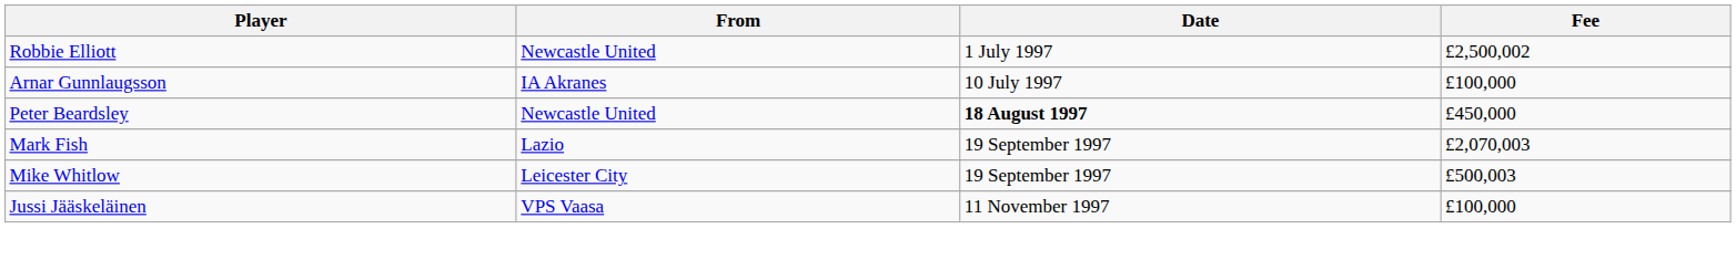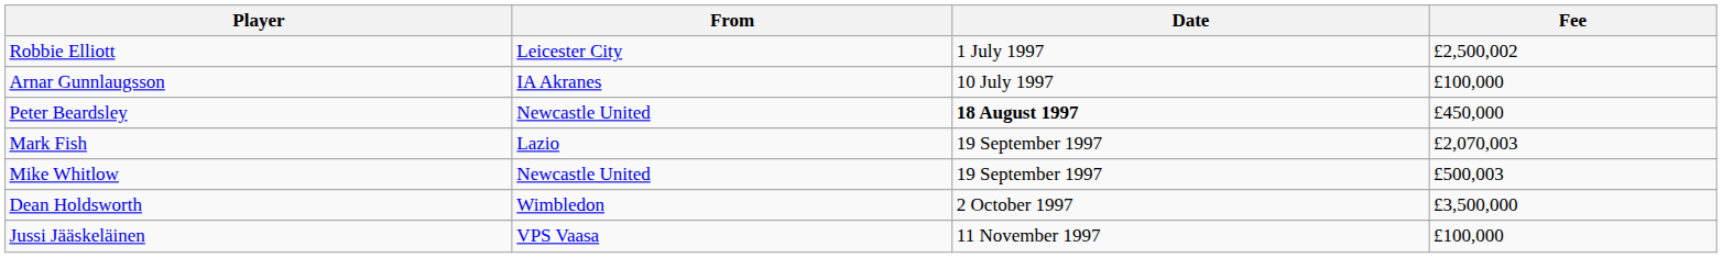 <table class="wikitable sortable" style="text-align:center; font-size:95%;width:70%; text-align:left">
 <tr>
 <th>Player</th>
 <th>From</th>
 <th>Date</th>
 <th>Fee</th>
 </tr>
 <tr --->
 <td> <a href='#'>Robbie Elliott</a></td>
-<td> <a href='#'>Newcastle United</a></td>
+<td> <a href='#'>Leicester City</a></td>
 <td>1 July 1997</td>
 <td>£2,500,002</td>
 </tr>
 <tr --->
 </tr>
 <tr --->
 <td> <a href='#'>Arnar Gunnlaugsson</a></td>
 <td> <a href='#'>IA Akranes</a></td>
 <td>10 July 1997</td>
 <td>£100,000</td>
 </tr>
 <tr --->
 </tr>
 <tr --->
 <td> <a href='#'>Peter Beardsley</a></td>
 <td> <a href='#'>Newcastle United</a></td>
 <td><strong>18 August 1997</strong></td>
 <td>£450,000</td>
 </tr>
 <tr --->
 </tr>
 <tr --->
 <td> <a href='#'>Mark Fish</a></td>
 <td> <a href='#'>Lazio</a></td>
 <td>19 September 1997</td>
 <td>£2,070,003</td>
 </tr>
 <tr --->
 </tr>
 <tr --->
 <td> <a href='#'>Mike Whitlow</a></td>
-<td> <a href='#'>Leicester City</a></td>
+<td> <a href='#'>Newcastle United</a></td>
 <td>19 September 1997</td>
 <td>£500,003</td>
 </tr>
 <tr --->
+</tr>
+<tr --->
+<td> <a href='#'>Dean Holdsworth</a></td>
+<td> <a href='#'>Wimbledon</a></td>
+<td>2 October 1997</td>
+<td>£3,500,000</td>
 </tr>
 <tr --->
 </tr>
 <tr --->
 <td> <a href='#'>Jussi Jääskeläinen</a></td>
 <td> <a href='#'>VPS Vaasa</a></td>
 <td>11 November 1997</td>
 <td>£100,000</td>
 </tr>
 </table>
